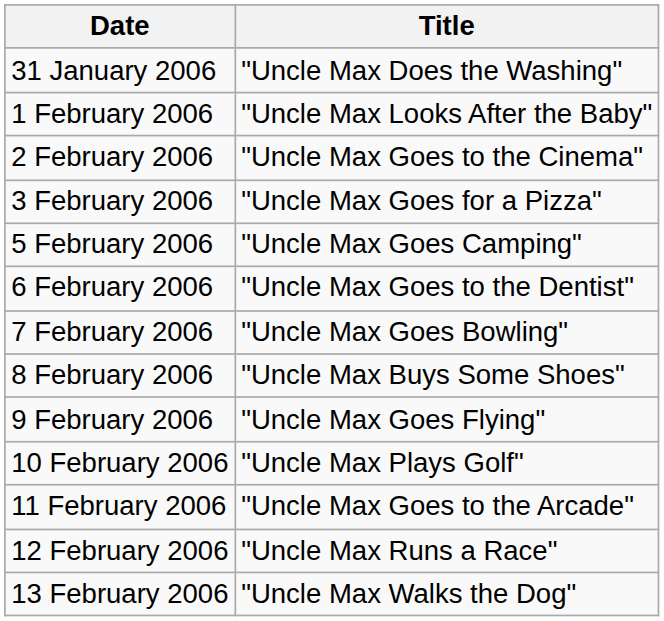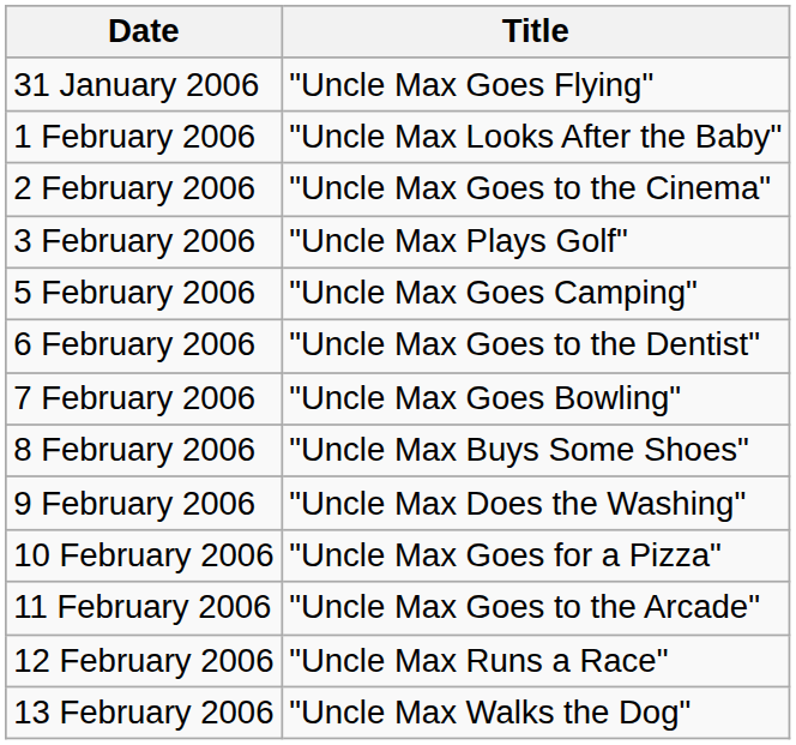 <table class="wikitable sortable">
 <tr>
 <th>Date</th>
 <th>Title</th>
 </tr>
 <tr>
 <td>31 January 2006</td>
-<td>"Uncle Max Does the Washing"</td>
+<td>"Uncle Max Goes Flying"</td>
 </tr>
 <tr>
 <td>1 February 2006</td>
 <td>"Uncle Max Looks After the Baby"</td>
 </tr>
 <tr>
 <td>2 February 2006</td>
 <td>"Uncle Max Goes to the Cinema"</td>
 </tr>
 <tr>
 <td>3 February 2006</td>
-<td>"Uncle Max Goes for a Pizza"</td>
+<td>"Uncle Max Plays Golf"</td>
 </tr>
 <tr>
 <td>5 February 2006</td>
 <td>"Uncle Max Goes Camping"</td>
 </tr>
 <tr>
 <td>6 February 2006</td>
 <td>"Uncle Max Goes to the Dentist"</td>
 </tr>
 <tr>
 <td>7 February 2006</td>
 <td>"Uncle Max Goes Bowling"</td>
 </tr>
 <tr>
 <td>8 February 2006</td>
 <td>"Uncle Max Buys Some Shoes"</td>
 </tr>
 <tr>
 <td>9 February 2006</td>
-<td>"Uncle Max Goes Flying"</td>
+<td>"Uncle Max Does the Washing"</td>
 </tr>
 <tr>
 <td>10 February 2006</td>
-<td>"Uncle Max Plays Golf"</td>
+<td>"Uncle Max Goes for a Pizza"</td>
 </tr>
 <tr>
 <td>11 February 2006</td>
 <td>"Uncle Max Goes to the Arcade"</td>
 </tr>
 <tr>
 <td>12 February 2006</td>
 <td>"Uncle Max Runs a Race"</td>
 </tr>
 <tr>
 <td>13 February 2006</td>
 <td>"Uncle Max Walks the Dog"</td>
 </tr>
 </table>
